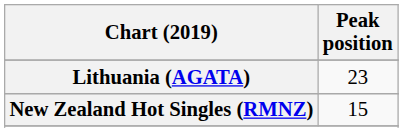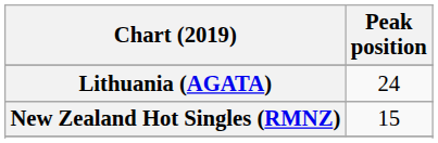 <table class="wikitable sortable plainrowheaders" style="text-align:center">
 <tr>
 <th scope="col">Chart (2019)</th>
 <th scope="col">Peak<br>position</th>
 </tr>
 <tr>
 </tr>
 <tr>
 </tr>
 <tr>
 </tr>
 <tr>
 </tr>
 <tr>
 </tr>
 <tr>
 </tr>
 <tr>
 </tr>
 <tr>
 </tr>
 <tr>
 <th scope="row">Lithuania (<a href='#'>AGATA</a>)</th>
-<td>23</td>
+<td>24</td>
 </tr>
 <tr>
 </tr>
 <tr>
 <th scope="row">New Zealand Hot Singles (<a href='#'>RMNZ</a>)</th>
 <td>15</td>
 </tr>
 <tr>
 </tr>
 <tr>
 </tr>
 <tr>
 </tr>
 <tr>
 </tr>
 <tr>
 </tr>
 <tr>
 </tr>
 <tr>
 </tr>
 <tr>
 </tr>
 </table>
